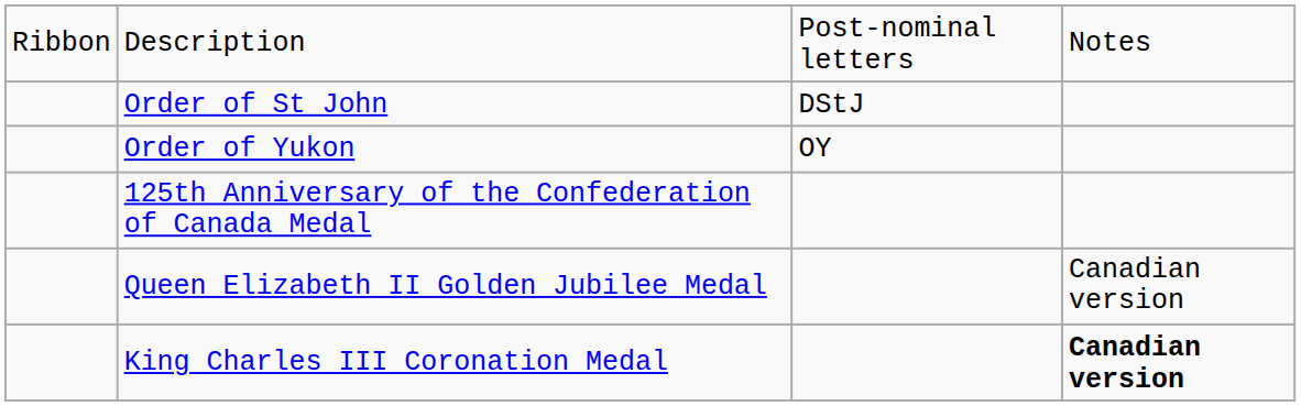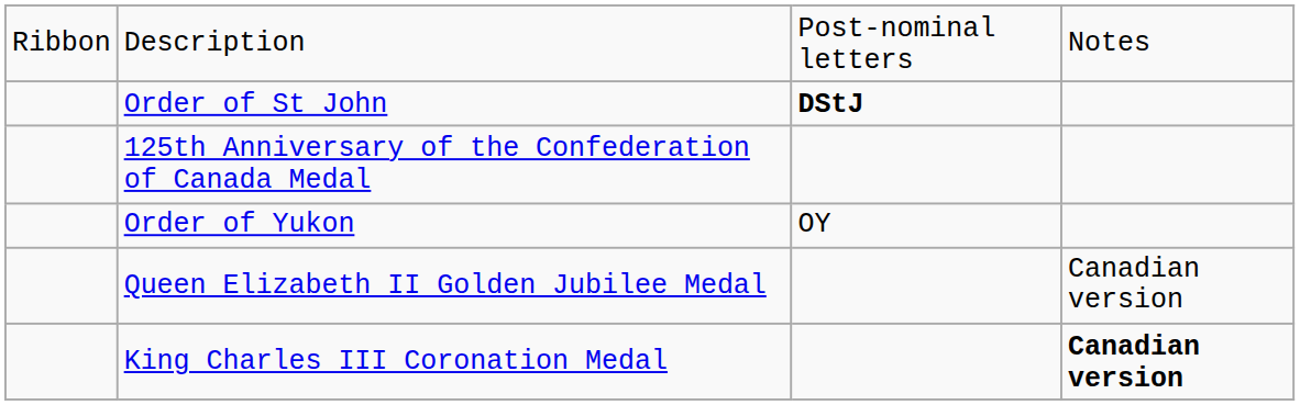 <table class="wikitable">
 <tr>
 <td>Ribbon</td>
 <td>Description</td>
 <td>Post-nominal letters</td>
 <td>Notes</td>
 </tr>
 <tr>
 <td></td>
 <td><a href='#'>Order of St John</a></td>
-<td>DStJ</td>
+<td><strong>DStJ</strong></td>
+<td></td>
+</tr>
+<tr>
+<td></td>
+<td><a href='#'>125th Anniversary of the Confederation of Canada Medal</a></td>
+<td></td>
 <td></td>
 </tr>
 <tr>
 <td></td>
 <td><a href='#'>Order of Yukon</a></td>
 <td>OY</td>
-<td></td>
-</tr>
-<tr>
-<td></td>
-<td><a href='#'>125th Anniversary of the Confederation of Canada Medal</a></td>
-<td></td>
 <td></td>
 </tr>
 <tr>
 <td></td>
 <td><a href='#'>Queen Elizabeth II Golden Jubilee Medal</a></td>
 <td></td>
 <td> Canadian version</td>
 </tr>
 <tr>
 <td></td>
 <td><a href='#'>King Charles III Coronation Medal</a></td>
 <td></td>
 <td><strong> Canadian version</strong></td>
 </tr>
 </table>
